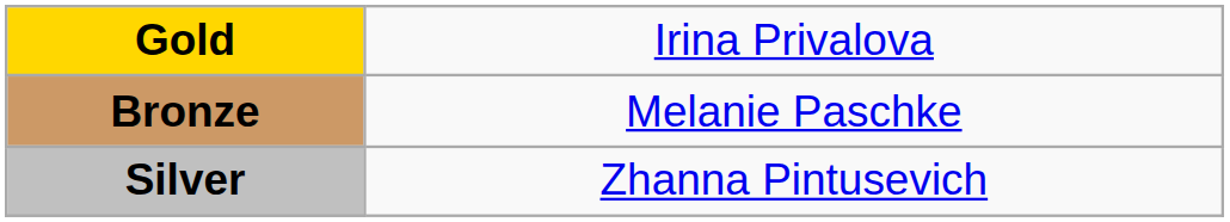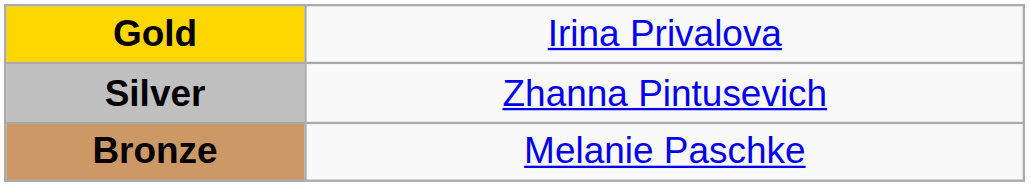 <table class="wikitable" style=" text-align:center; " width="35%">
 <tr>
 <td bgcolor="gold"><strong>Gold</strong></td>
 <td><a href='#'>Irina Privalova</a><br>  <small><em></em></small></td>
 </tr>
 <tr>
+<td bgcolor="silver"><strong>Silver</strong></td>
+<td><a href='#'>Zhanna Pintusevich</a><br> <small><em></em></small></td>
+</tr>
+<tr>
 <td bgcolor="CC9966"><strong>Bronze</strong></td>
 <td><a href='#'>Melanie Paschke</a><br>  <small><em></em></small></td>
 </tr>
-<tr>
-<td bgcolor="silver"><strong>Silver</strong></td>
-<td><a href='#'>Zhanna Pintusevich</a><br> <small><em></em></small></td>
-</tr>
 </table>
